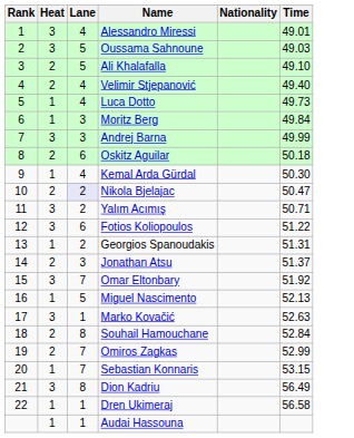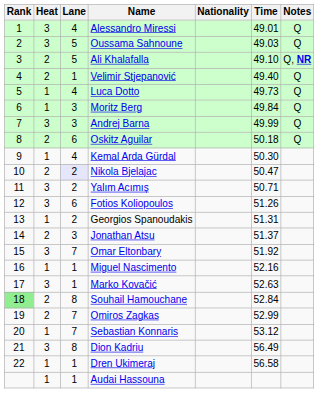 <table class="wikitable sortable" style="text-align:center">
 <tr>
 <th>Rank</th>
 <th>Heat</th>
 <th>Lane</th>
 <th>Name</th>
 <th>Nationality</th>
 <th>Time</th>
+<th>Notes</th>
 </tr>
 <tr bgcolor=ccffcc>
 <td>1</td>
 <td>3</td>
 <td>4</td>
 <td align="left"><a href='#'>Alessandro Miressi</a></td>
 <td align="left"></td>
 <td>49.01</td>
+<td>Q</td>
 </tr>
 <tr bgcolor=ccffcc>
 <td>2</td>
 <td>3</td>
 <td>5</td>
 <td align="left"><a href='#'>Oussama Sahnoune</a></td>
 <td align="left"></td>
 <td>49.03</td>
+<td>Q</td>
 </tr>
 <tr bgcolor="ccffcc">
 <td>3</td>
 <td>2</td>
 <td>5</td>
 <td align="left"><a href='#'>Ali Khalafalla</a></td>
 <td align="left"></td>
 <td>49.10</td>
+<td>Q, <strong><a href='#'>NR</a></strong></td>
 </tr>
 <tr bgcolor="ccffcc">
 <td>4</td>
 <td>2</td>
-<td>4</td>
+<td>1</td>
 <td align="left"><a href='#'>Velimir Stjepanović</a></td>
 <td align="left"></td>
 <td>49.40</td>
+<td>Q</td>
 </tr>
 <tr bgcolor="ccffcc">
 <td>5</td>
 <td>1</td>
 <td>4</td>
 <td align="left"><a href='#'>Luca Dotto</a></td>
 <td align="left"></td>
 <td>49.73</td>
+<td>Q</td>
 </tr>
 <tr bgcolor="ccffcc">
 <td>6</td>
 <td>1</td>
 <td>3</td>
 <td align="left"><a href='#'>Moritz Berg</a></td>
 <td align="left"></td>
 <td>49.84</td>
+<td>Q</td>
 </tr>
 <tr bgcolor="ccffcc">
 <td>7</td>
 <td>3</td>
 <td>3</td>
 <td align="left"><a href='#'>Andrej Barna</a></td>
 <td align="left"></td>
 <td>49.99</td>
+<td>Q</td>
 </tr>
 <tr bgcolor="ccffcc">
 <td>8</td>
 <td>2</td>
 <td>6</td>
 <td align="left"><a href='#'>Oskitz Aguilar</a></td>
 <td align="left"></td>
 <td>50.18</td>
+<td>Q</td>
 </tr>
 <tr>
 <td>9</td>
 <td>1</td>
 <td>4</td>
 <td align="left"><a href='#'>Kemal Arda Gürdal</a></td>
 <td align="left"></td>
 <td>50.30</td>
+<td></td>
 </tr>
 <tr>
 <td>10</td>
 <td>2</td>
 <td style="background: lavender;">2</td>
 <td align="left"><a href='#'>Nikola Bjelajac</a></td>
 <td align="left"></td>
 <td>50.47</td>
+<td></td>
 </tr>
 <tr>
 <td>11</td>
 <td>3</td>
 <td>2</td>
 <td align="left"><a href='#'>Yalım Acımış</a></td>
 <td align="left"></td>
 <td>50.71</td>
+<td></td>
 </tr>
 <tr>
 <td>12</td>
 <td>3</td>
 <td>6</td>
 <td align="left"><a href='#'>Fotios Koliopoulos</a></td>
 <td align="left"></td>
-<td>51.22</td>
+<td>51.26</td>
+<td></td>
 </tr>
 <tr>
 <td>13</td>
 <td>1</td>
 <td>2</td>
 <td align="left">Georgios Spanoudakis</td>
 <td align="left"></td>
 <td>51.31</td>
+<td></td>
 </tr>
 <tr>
 <td>14</td>
 <td>2</td>
 <td>3</td>
 <td align="left"><a href='#'>Jonathan Atsu</a></td>
 <td align="left"></td>
 <td>51.37</td>
+<td></td>
 </tr>
 <tr>
 <td>15</td>
 <td>3</td>
 <td>7</td>
 <td align="left"><a href='#'>Omar Eltonbary</a></td>
 <td align="left"></td>
 <td>51.92</td>
+<td></td>
 </tr>
 <tr>
 <td>16</td>
 <td>1</td>
-<td>5</td>
+<td>1</td>
 <td align="left"><a href='#'>Miguel Nascimento</a></td>
 <td align="left"></td>
-<td>52.13</td>
+<td>52.16</td>
+<td></td>
 </tr>
 <tr>
 <td>17</td>
 <td>3</td>
 <td>1</td>
 <td align="left"><a href='#'>Marko Kovačić</a></td>
 <td align="left"></td>
 <td>52.63</td>
+<td></td>
 </tr>
 <tr>
-<td>18</td>
+<td style="background: lightgreen;">18</td>
 <td>2</td>
 <td>8</td>
 <td align="left"><a href='#'>Souhail Hamouchane</a></td>
 <td align="left"></td>
 <td>52.84</td>
+<td></td>
 </tr>
 <tr>
 <td>19</td>
 <td>2</td>
 <td>7</td>
 <td align="left"><a href='#'>Omiros Zagkas</a></td>
 <td align="left"></td>
 <td>52.99</td>
+<td></td>
 </tr>
 <tr>
 <td>20</td>
 <td>1</td>
 <td>7</td>
 <td align="left"><a href='#'>Sebastian Konnaris</a></td>
 <td align="left"></td>
-<td>53.15</td>
+<td>53.12</td>
+<td></td>
 </tr>
 <tr>
 <td>21</td>
 <td>3</td>
 <td>8</td>
 <td align="left"><a href='#'>Dion Kadriu</a></td>
 <td align="left"></td>
 <td>56.49</td>
+<td></td>
 </tr>
 <tr>
 <td>22</td>
 <td>1</td>
 <td>1</td>
 <td align="left"><a href='#'>Dren Ukimeraj</a></td>
 <td align="left"></td>
 <td>56.58</td>
+<td></td>
 </tr>
 <tr>
 <td></td>
 <td>1</td>
 <td>1</td>
 <td align="left"><a href='#'>Audai Hassouna</a></td>
 <td align="left"></td>
 <td></td>
+<td></td>
 </tr>
 </table>
